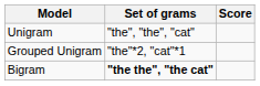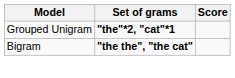 <table class="wikitable">
 <tr>
 <th>Model</th>
 <th>Set of grams</th>
 <th>Score</th>
 </tr>
 <tr>
-<td>Unigram</td>
-<td>"the", "the", "cat"</td>
-<td></td>
-</tr>
-<tr>
 <td>Grouped Unigram</td>
-<td>"the"*2, "cat"*1</td>
+<td><strong>"the"*2, "cat"*1</strong></td>
 <td></td>
 </tr>
 <tr>
 <td>Bigram</td>
 <td><strong>"the the", "the cat"</strong></td>
 <td></td>
 </tr>
 </table>
